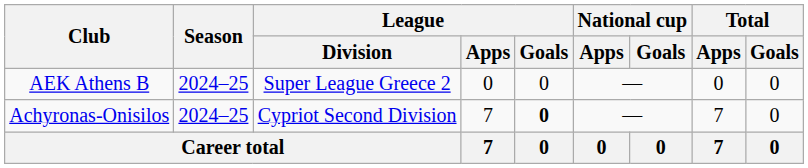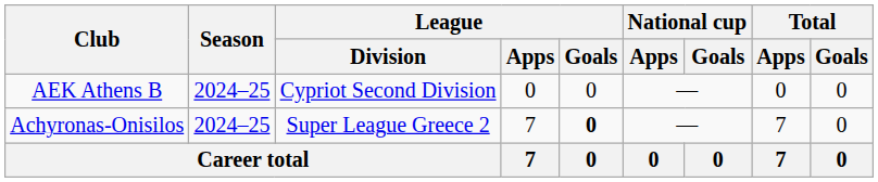 <table class="wikitable" style="text-align: center">
 <tr>
 <th rowspan="2">Club</th>
 <th rowspan="2">Season</th>
 <th colspan="3">League</th>
 <th colspan="2">National cup</th>
 <th colspan="2">Total</th>
 </tr>
 <tr>
 <th>Division</th>
 <th>Apps</th>
 <th>Goals</th>
 <th>Apps</th>
 <th>Goals</th>
 <th>Apps</th>
 <th>Goals</th>
 </tr>
 <tr>
 <td><a href='#'>AEK Athens B</a></td>
 <td><a href='#'>2024–25</a></td>
-<td><a href='#'>Super League Greece 2</a></td>
+<td><a href='#'>Cypriot Second Division</a></td>
 <td>0</td>
 <td>0</td>
 <td colspan="2">—</td>
 <td>0</td>
 <td>0</td>
 </tr>
 <tr>
 <td><a href='#'>Achyronas-Onisilos</a></td>
 <td><a href='#'>2024–25</a></td>
-<td><a href='#'>Cypriot Second Division</a></td>
+<td><a href='#'>Super League Greece 2</a></td>
 <td>7</td>
 <td><strong>0</strong></td>
 <td colspan="2">—</td>
 <td>7</td>
 <td>0</td>
 </tr>
 <tr>
 <th colspan="3">Career total</th>
 <th>7</th>
 <th>0</th>
 <th>0</th>
 <th>0</th>
 <th>7</th>
 <th>0</th>
 </tr>
 </table>
